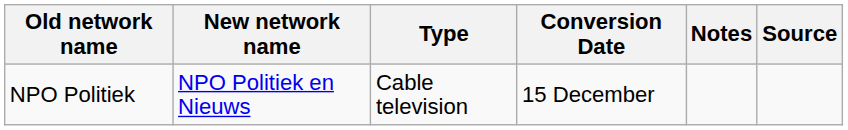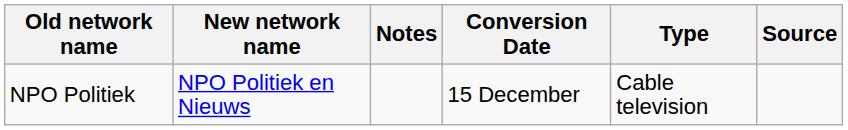 <table class="wikitable">
 <tr>
 <th>Old network name</th>
 <th>New network name</th>
+<th>Notes</th>
+<th>Conversion Date</th>
 <th>Type</th>
-<th>Conversion Date</th>
-<th>Notes</th>
 <th>Source</th>
 </tr>
 <tr>
 <td>NPO Politiek</td>
 <td><a href='#'>NPO Politiek en Nieuws</a></td>
+<td></td>
+<td>15 December</td>
 <td>Cable television</td>
-<td>15 December</td>
-<td></td>
 <td></td>
 </tr>
 </table>
